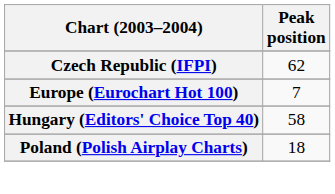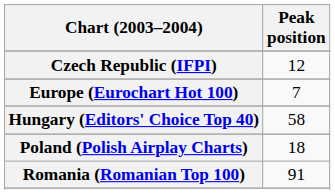 <table class="wikitable sortable plainrowheaders" style="text-align:center">
 <tr>
 <th scope="col">Chart (2003–2004)</th>
 <th scope="col">Peak<br>position</th>
 </tr>
 <tr>
 </tr>
 <tr>
 </tr>
 <tr>
 </tr>
 <tr>
 </tr>
 <tr>
 <th scope="row">Czech Republic (<a href='#'>IFPI</a>)</th>
-<td>62</td>
+<td>12</td>
 </tr>
 <tr>
 </tr>
 <tr>
 <th scope="row">Europe (<a href='#'>Eurochart Hot 100</a>)</th>
 <td>7</td>
 </tr>
 <tr>
 </tr>
 <tr>
 </tr>
 <tr>
 <th scope="row">Hungary (<a href='#'>Editors' Choice Top 40</a>)</th>
 <td>58</td>
 </tr>
 <tr>
 </tr>
 <tr>
 </tr>
 <tr>
 </tr>
 <tr>
 </tr>
 <tr>
 <th scope="row">Poland (<a href='#'>Polish Airplay Charts</a>)</th>
 <td>18</td>
 </tr>
 <tr>
+<th scope="row">Romania (<a href='#'>Romanian Top 100</a>)</th>
+<td>91</td>
+</tr>
+<tr>
 </tr>
 <tr>
 </tr>
 <tr>
 </tr>
 <tr>
 </tr>
 <tr>
 </tr>
 <tr>
 </tr>
 <tr>
 </tr>
 </table>
